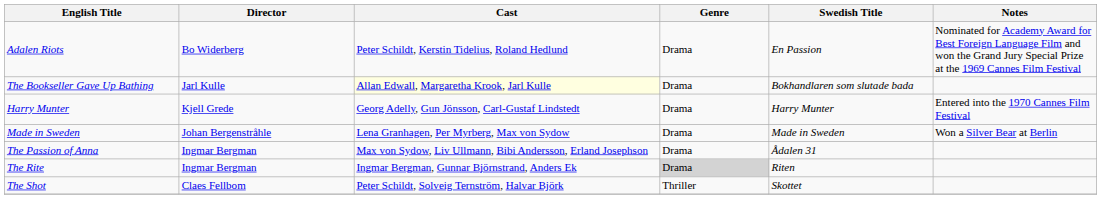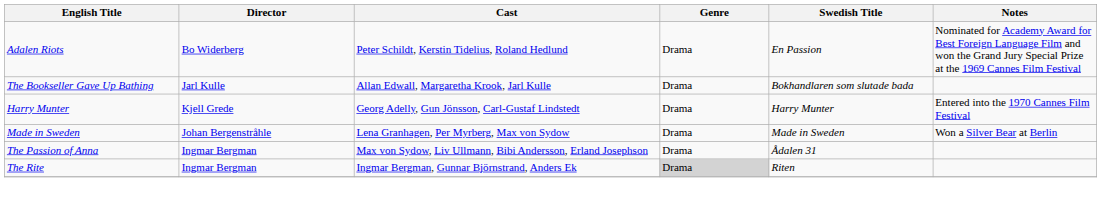 <table class="wikitable" style="width:100%;">
 <tr>
 <th style="width:16%;">English Title</th>
 <th style="width:16%;">Director</th>
 <th style="width:28%;">Cast</th>
 <th style="width:10%;">Genre</th>
 <th style="width:15%;">Swedish Title</th>
 <th style="width:15%;">Notes</th>
 </tr>
 <tr>
 <td><em><a href='#'>Adalen Riots</a></em></td>
 <td><a href='#'>Bo Widerberg</a></td>
 <td><a href='#'>Peter Schildt</a>, <a href='#'>Kerstin Tidelius</a>, <a href='#'>Roland Hedlund</a></td>
 <td>Drama</td>
 <td><em>En Passion</em></td>
 <td>Nominated for <a href='#'>Academy Award for Best Foreign Language Film</a> and won the Grand Jury Special Prize at the <a href='#'>1969 Cannes Film Festival</a></td>
 </tr>
 <tr>
 <td><em><a href='#'>The Bookseller Gave Up Bathing</a></em></td>
 <td><a href='#'>Jarl Kulle</a></td>
-<td style="background: lightyellow;"><a href='#'>Allan Edwall</a>, <a href='#'>Margaretha Krook</a>, <a href='#'>Jarl Kulle</a></td>
+<td><a href='#'>Allan Edwall</a>, <a href='#'>Margaretha Krook</a>, <a href='#'>Jarl Kulle</a></td>
 <td>Drama</td>
 <td><em>Bokhandlaren som slutade bada</em></td>
 <td></td>
 </tr>
 <tr>
 <td><em><a href='#'>Harry Munter</a></em></td>
 <td><a href='#'>Kjell Grede</a></td>
 <td><a href='#'>Georg Adelly</a>, <a href='#'>Gun Jönsson</a>, <a href='#'>Carl-Gustaf Lindstedt</a></td>
 <td>Drama</td>
 <td><em>Harry Munter</em></td>
 <td>Entered into the <a href='#'>1970 Cannes Film Festival</a></td>
 </tr>
 <tr>
 <td><em><a href='#'>Made in Sweden</a></em></td>
 <td><a href='#'>Johan Bergenstråhle</a></td>
 <td><a href='#'>Lena Granhagen</a>, <a href='#'>Per Myrberg</a>, <a href='#'>Max von Sydow</a></td>
 <td>Drama</td>
 <td><em>Made in Sweden</em></td>
 <td>Won a <a href='#'>Silver Bear</a> at <a href='#'>Berlin</a></td>
 </tr>
 <tr>
 <td><em><a href='#'>The Passion of Anna</a></em></td>
 <td><a href='#'>Ingmar Bergman</a></td>
 <td><a href='#'>Max von Sydow</a>, <a href='#'>Liv Ullmann</a>, <a href='#'>Bibi Andersson</a>, <a href='#'>Erland Josephson</a></td>
 <td>Drama</td>
 <td><em>Ådalen 31</em></td>
 <td></td>
 </tr>
 <tr>
 <td><em><a href='#'>The Rite</a></em></td>
 <td><a href='#'>Ingmar Bergman</a></td>
 <td><a href='#'>Ingmar Bergman</a>, <a href='#'>Gunnar Björnstrand</a>, <a href='#'>Anders Ek</a></td>
 <td style="background: lightgrey;">Drama</td>
 <td><em>Riten</em></td>
 <td></td>
 </tr>
 <tr>
-<td><em><a href='#'>The Shot</a></em></td>
-<td><a href='#'>Claes Fellbom</a></td>
-<td><a href='#'>Peter Schildt</a>, <a href='#'>Solveig Ternström</a>, <a href='#'>Halvar Björk</a></td>
-<td>Thriller</td>
-<td><em>Skottet</em></td>
-<td></td>
-</tr>
-<tr>
 </tr>
 </table>
